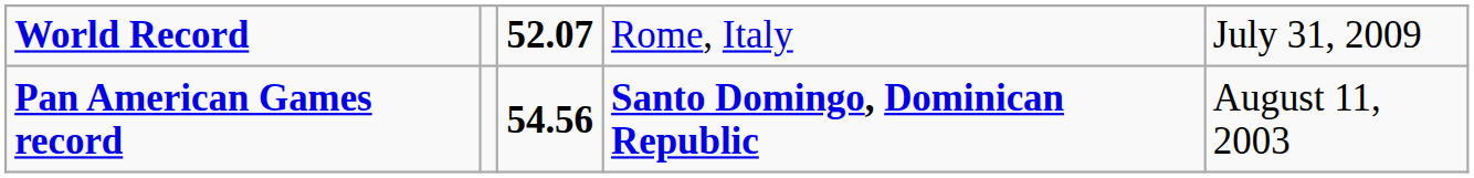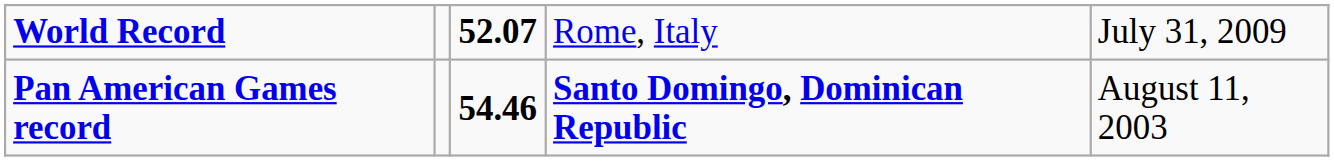 <table class="wikitable">
 <tr>
 <td><strong><a href='#'>World Record</a></strong></td>
 <td></td>
 <td><strong>52.07</strong></td>
 <td><a href='#'>Rome</a>, <a href='#'>Italy</a></td>
 <td>July 31, 2009</td>
 </tr>
 <tr>
 <td><strong><a href='#'>Pan American Games record</a></strong></td>
 <td></td>
-<td><strong>54.56</strong></td>
+<td><strong>54.46</strong></td>
 <td><strong><a href='#'>Santo Domingo</a>, <a href='#'>Dominican Republic</a></strong></td>
 <td>August 11, 2003</td>
 </tr>
 </table>
